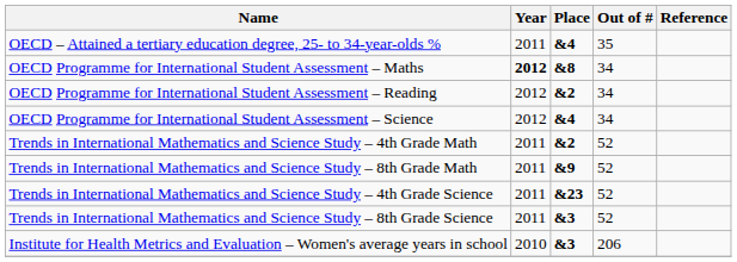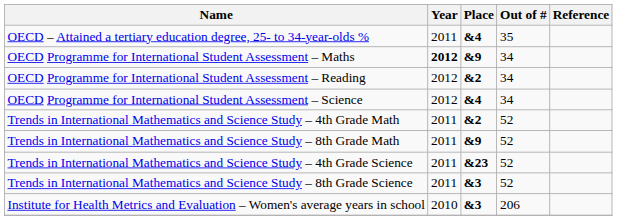 <table class="wikitable sortable" style="text-align:left">
 <tr>
 <th>Name</th>
 <th>Year</th>
 <th>Place</th>
 <th>Out of #</th>
 <th>Reference</th>
 </tr>
 <tr>
 <td><a href='#'>OECD</a> – <a href='#'>Attained a tertiary education degree, 25- to 34-year-olds %</a></td>
 <td>2011</td>
 <td><strong><span>&</span>4</strong></td>
 <td>35</td>
 <td></td>
 </tr>
 <tr>
 <td><a href='#'>OECD</a> <a href='#'>Programme for International Student Assessment</a> – Maths</td>
 <td><strong>2012</strong></td>
-<td><strong><span>&</span>8</strong></td>
+<td><strong><span>&</span>9</strong></td>
 <td>34</td>
 <td></td>
 </tr>
 <tr>
 <td><a href='#'>OECD</a> <a href='#'>Programme for International Student Assessment</a> – Reading</td>
 <td>2012</td>
 <td><strong><span>&</span>2</strong></td>
 <td>34</td>
 <td></td>
 </tr>
 <tr>
 <td><a href='#'>OECD</a> <a href='#'>Programme for International Student Assessment</a> – Science</td>
 <td>2012</td>
 <td><strong><span>&</span>4</strong></td>
 <td>34</td>
 <td></td>
 </tr>
 <tr>
 <td><a href='#'>Trends in International Mathematics and Science Study</a> – 4th Grade Math</td>
 <td>2011</td>
 <td><strong><span>&</span>2</strong></td>
 <td>52</td>
 <td></td>
 </tr>
 <tr>
 <td><a href='#'>Trends in International Mathematics and Science Study</a> – 8th Grade Math</td>
 <td>2011</td>
 <td><strong><span>&</span>9</strong></td>
 <td>52</td>
 <td></td>
 </tr>
 <tr>
 <td><a href='#'>Trends in International Mathematics and Science Study</a> – 4th Grade Science</td>
 <td>2011</td>
 <td><strong><span>&</span>23</strong></td>
 <td>52</td>
 <td></td>
 </tr>
 <tr>
 <td><a href='#'>Trends in International Mathematics and Science Study</a> – 8th Grade Science</td>
 <td>2011</td>
 <td><strong><span>&</span>3</strong></td>
 <td>52</td>
 <td></td>
 </tr>
 <tr>
 <td><a href='#'>Institute for Health Metrics and Evaluation</a> – Women's average years in school</td>
 <td>2010</td>
 <td><strong><span>&</span>3</strong></td>
 <td>206</td>
 <td></td>
 </tr>
 <tr>
 </tr>
 </table>
